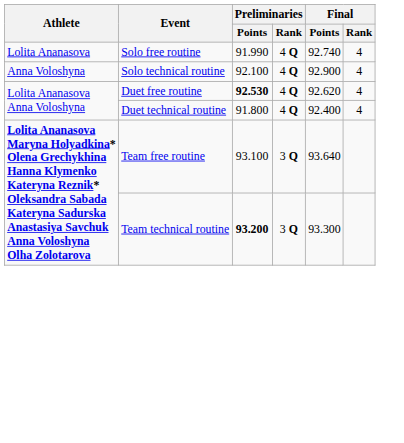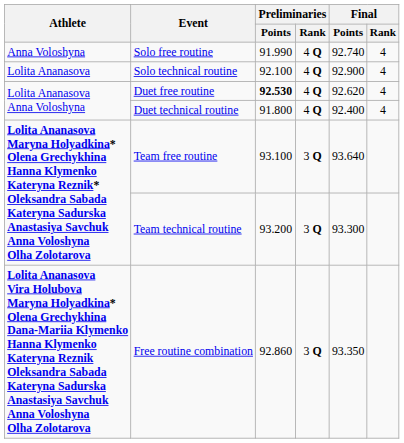 <table class=wikitable style="font-size:90%">
 <tr>
 <th rowspan="2">Athlete</th>
 <th rowspan="2">Event</th>
 <th colspan="2">Preliminaries</th>
 <th colspan="2">Final</th>
 </tr>
 <tr style="font-size:95%">
 <th>Points</th>
 <th>Rank</th>
 <th>Points</th>
 <th>Rank</th>
 </tr>
 <tr align=center>
-<td align=left><a href='#'>Lolita Ananasova</a></td>
+<td align=left><a href='#'>Anna Voloshyna</a></td>
 <td align=left><a href='#'>Solo free routine</a></td>
 <td>91.990</td>
 <td>4 <strong>Q</strong></td>
 <td>92.740</td>
 <td>4</td>
 </tr>
 <tr align=center>
-<td align=left><a href='#'>Anna Voloshyna</a></td>
+<td align=left><a href='#'>Lolita Ananasova</a></td>
 <td align=left><a href='#'>Solo technical routine</a></td>
 <td>92.100</td>
 <td>4 <strong>Q</strong></td>
 <td>92.900</td>
 <td>4</td>
 </tr>
 <tr align=center>
 <td align=left rowspan=2><a href='#'>Lolita Ananasova</a><br><a href='#'>Anna Voloshyna</a></td>
 <td align=left><a href='#'>Duet free routine</a></td>
 <td><strong>92.530</strong></td>
 <td>4 <strong>Q</strong></td>
 <td>92.620</td>
 <td>4</td>
 </tr>
 <tr align=center>
 <td align=left><a href='#'>Duet technical routine</a></td>
 <td>91.800</td>
 <td>4 <strong>Q</strong></td>
 <td>92.400</td>
 <td>4</td>
 </tr>
 <tr align=center>
 <td align=left rowspan=2><strong><a href='#'>Lolita Ananasova</a><br><a href='#'>Maryna Holyadkina</a>*<br><a href='#'>Olena Grechykhina</a><br><a href='#'>Hanna Klymenko</a><br><a href='#'>Kateryna Reznik</a>*<br><a href='#'>Oleksandra Sabada</a><br><a href='#'>Kateryna Sadurska</a><br><a href='#'>Anastasiya Savchuk</a><br><a href='#'>Anna Voloshyna</a><br><a href='#'>Olha Zolotarova</a></strong></td>
 <td align=left><a href='#'>Team free routine</a></td>
 <td>93.100</td>
 <td>3 <strong>Q</strong></td>
 <td>93.640</td>
 <td></td>
 </tr>
 <tr align=center>
 <td align=left><a href='#'>Team technical routine</a></td>
-<td><strong>93.200</strong></td>
+<td>93.200</td>
 <td>3 <strong>Q</strong></td>
 <td>93.300</td>
 <td></td>
 </tr>
+<tr align=center>
+<td align=left><strong><a href='#'>Lolita Ananasova</a><br><a href='#'>Vira Holubova</a><br><a href='#'>Maryna Holyadkina</a>*<br><a href='#'>Olena Grechykhina</a><br><a href='#'>Dana-Mariia Klymenko</a><br><a href='#'>Hanna Klymenko</a><br><a href='#'>Kateryna Reznik</a><br><a href='#'>Oleksandra Sabada</a><br><a href='#'>Kateryna Sadurska</a><br><a href='#'>Anastasiya Savchuk</a><br><a href='#'>Anna Voloshyna</a><br><a href='#'>Olha Zolotarova</a></strong></td>
+<td align=left><a href='#'>Free routine combination</a></td>
+<td>92.860</td>
+<td>3 <strong>Q</strong></td>
+<td>93.350</td>
+<td></td>
+</tr>
 </table>
